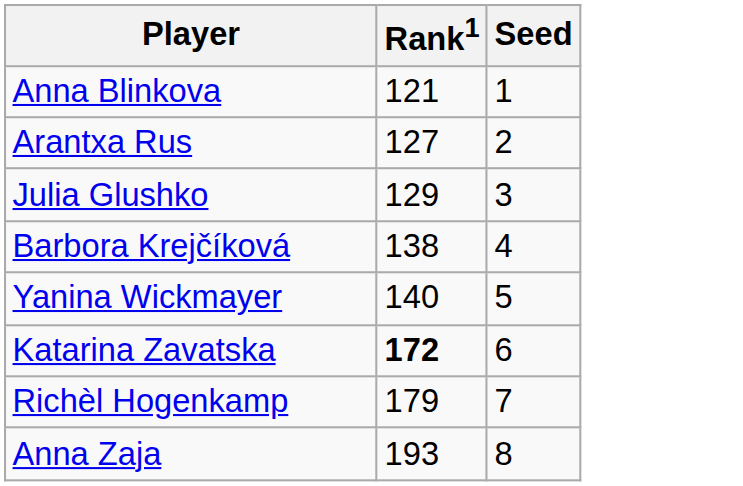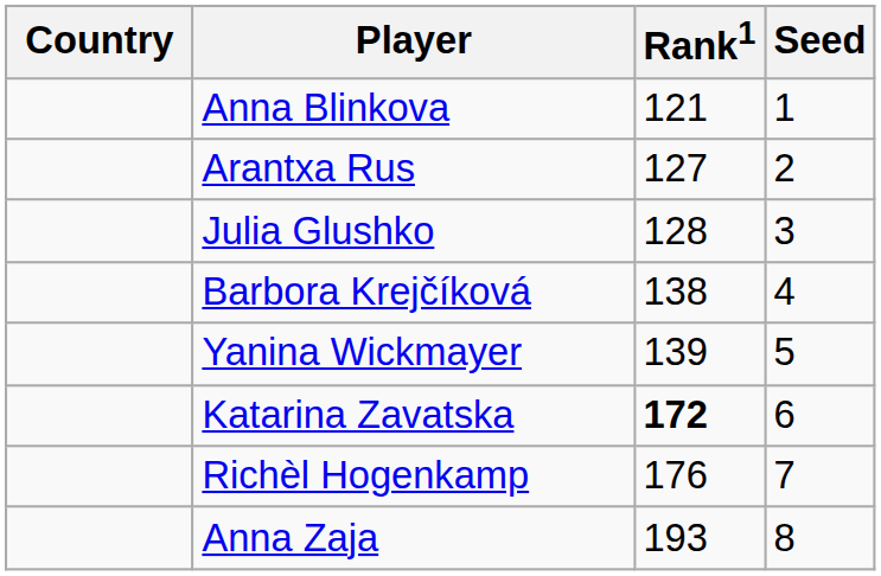 <table class="sortable wikitable">
 <tr>
+<th width="70">Country</th>
 <th width="175">Player</th>
 <th>Rank<sup>1</sup></th>
 <th>Seed</th>
 </tr>
 <tr>
+<td></td>
 <td><a href='#'>Anna Blinkova</a></td>
 <td>121</td>
 <td>1</td>
 </tr>
 <tr>
+<td></td>
 <td><a href='#'>Arantxa Rus</a></td>
 <td>127</td>
 <td>2</td>
 </tr>
 <tr>
+<td></td>
 <td><a href='#'>Julia Glushko</a></td>
-<td>129</td>
+<td>128</td>
 <td>3</td>
 </tr>
 <tr>
+<td></td>
 <td><a href='#'>Barbora Krejčíková</a></td>
 <td>138</td>
 <td>4</td>
 </tr>
 <tr>
+<td></td>
 <td><a href='#'>Yanina Wickmayer</a></td>
-<td>140</td>
+<td>139</td>
 <td>5</td>
 </tr>
 <tr>
+<td></td>
 <td><a href='#'>Katarina Zavatska</a></td>
 <td><strong>172</strong></td>
 <td>6</td>
 </tr>
 <tr>
+<td></td>
 <td><a href='#'>Richèl Hogenkamp</a></td>
-<td>179</td>
+<td>176</td>
 <td>7</td>
 </tr>
 <tr>
+<td></td>
 <td><a href='#'>Anna Zaja</a></td>
 <td>193</td>
 <td>8</td>
 </tr>
 </table>
